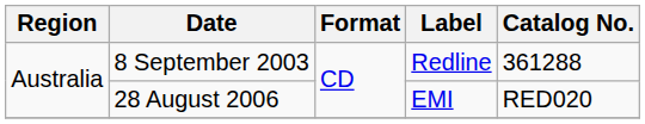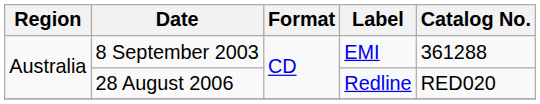 <table class=wikitable>
 <tr>
 <th>Region</th>
 <th>Date</th>
 <th>Format</th>
 <th>Label</th>
 <th>Catalog No.</th>
 </tr>
 <tr>
 <td rowspan="2">Australia</td>
 <td>8 September 2003</td>
 <td rowspan="2"><a href='#'>CD</a></td>
-<td><a href='#'>Redline</a></td>
+<td><a href='#'>EMI</a></td>
 <td>361288</td>
 </tr>
 <tr>
 <td>28 August 2006</td>
-<td><a href='#'>EMI</a></td>
+<td><a href='#'>Redline</a></td>
 <td>RED020</td>
 </tr>
 <tr>
 </tr>
 </table>
